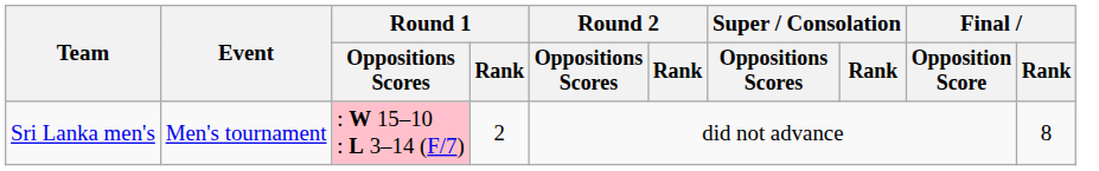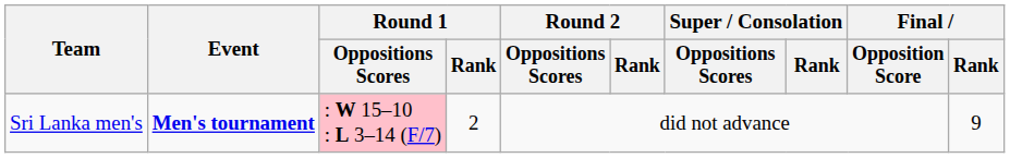 <table class=wikitable style="font-size:90%; text-align:center;">
 <tr>
 <th rowspan=2>Team</th>
 <th rowspan=2>Event</th>
 <th colspan=2>Round 1</th>
 <th colspan=2>Round 2</th>
 <th colspan=2>Super / Consolation</th>
 <th colspan=2>Final / </th>
 </tr>
 <tr style=font-size:95%>
 <th>Oppositions<br>Scores</th>
 <th>Rank</th>
 <th>Oppositions<br>Scores</th>
 <th>Rank</th>
 <th>Oppositions<br>Scores</th>
 <th>Rank</th>
 <th>Opposition<br>Score</th>
 <th>Rank</th>
 </tr>
 <tr>
 <td align=left><a href='#'>Sri Lanka men's</a></td>
-<td align=left><a href='#'>Men's tournament</a></td>
+<td align=left><strong><a href='#'>Men's tournament</a></strong></td>
 <td align=left style="background: pink;">: <strong>W</strong> 15–10<br>: <strong>L</strong> 3–14 (<a href='#'>F/7</a>)</td>
 <td>2</td>
 <td colspan=5>did not advance</td>
-<td>8</td>
+<td>9</td>
 </tr>
 </table>
